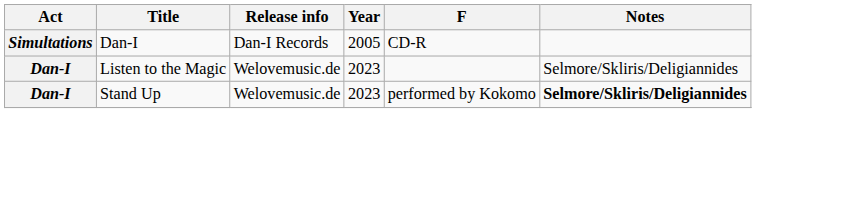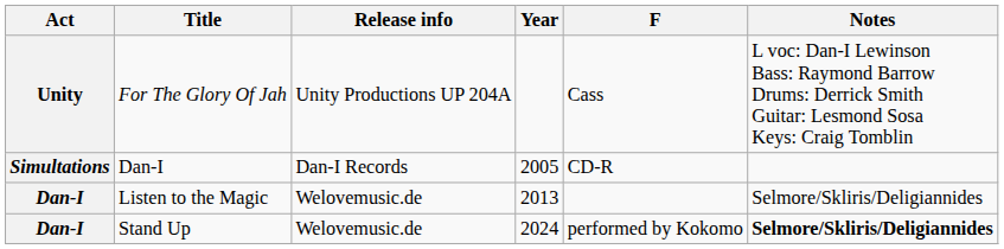 <table class="wikitable plainrowheaders sortable">
 <tr>
 <th scope="col">Act</th>
 <th scope="col">Title</th>
 <th scope="col">Release info</th>
 <th scope="col">Year</th>
 <th scope="col">F</th>
 <th scope="col" class="unsortable">Notes</th>
+</tr>
+<tr>
+<th scope="row">Unity</th>
+<td><em>For The Glory Of Jah</em></td>
+<td>Unity Productions UP 204A</td>
+<td></td>
+<td>Cass</td>
+<td>L voc: Dan-I Lewinson<br>Bass: Raymond Barrow<br>Drums: Derrick Smith<br>Guitar: Lesmond Sosa<br>Keys: Craig Tomblin</td>
 </tr>
 <tr>
 <th scope="row"><em>Simultations</em></th>
 <td>Dan-I</td>
 <td>Dan-I Records</td>
 <td>2005</td>
 <td>CD-R</td>
 <td></td>
 </tr>
 <tr>
 <th scope="row"><em>Dan-I</em></th>
 <td>Listen to the Magic</td>
 <td>Welovemusic.de</td>
-<td>2023</td>
+<td>2013</td>
 <td></td>
 <td>Selmore/Skliris/Deligiannides</td>
 </tr>
 <tr>
 <th scope="row"><em>Dan-I</em></th>
 <td>Stand Up</td>
 <td>Welovemusic.de</td>
-<td>2023</td>
+<td>2024</td>
 <td>performed by Kokomo</td>
 <td><strong>Selmore/Skliris/Deligiannides</strong></td>
 </tr>
 <tr>
 </tr>
 </table>
